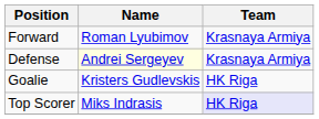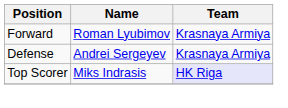 <table class=wikitable>
 <tr>
 <th>Position</th>
 <th>Name</th>
 <th>Team</th>
 </tr>
 <tr>
 <td>Forward</td>
 <td><a href='#'>Roman Lyubimov</a></td>
 <td> <a href='#'>Krasnaya Armiya</a></td>
 </tr>
 <tr>
 <td>Defense</td>
-<td style="background: lightyellow;"><a href='#'>Andrei Sergeyev</a></td>
+<td><a href='#'>Andrei Sergeyev</a></td>
 <td> <a href='#'>Krasnaya Armiya</a></td>
-</tr>
-<tr>
-<td>Goalie</td>
-<td><a href='#'>Kristers Gudlevskis</a></td>
-<td> <a href='#'>HK Riga</a></td>
 </tr>
 <tr>
 <td>Top Scorer</td>
 <td><a href='#'>Miks Indrasis</a></td>
 <td style="background: lavender;"> <a href='#'>HK Riga</a></td>
 </tr>
 <tr>
 </tr>
 </table>
